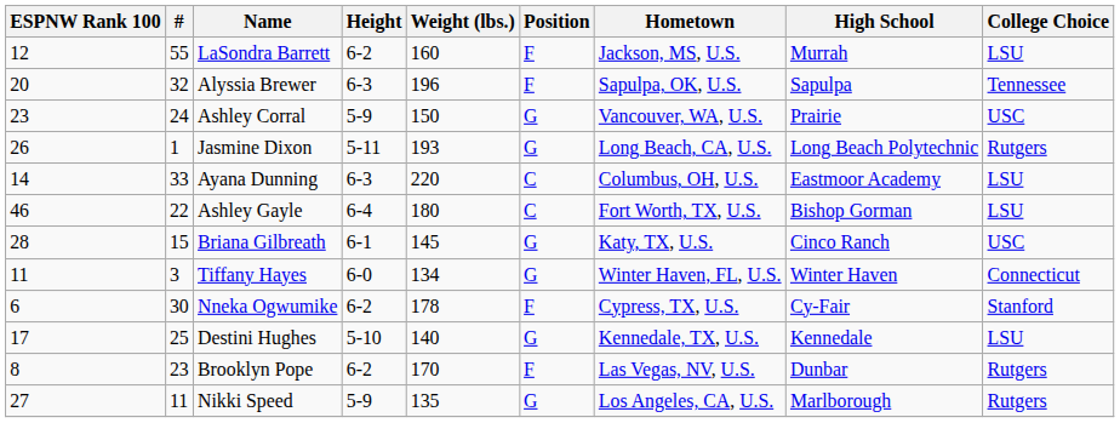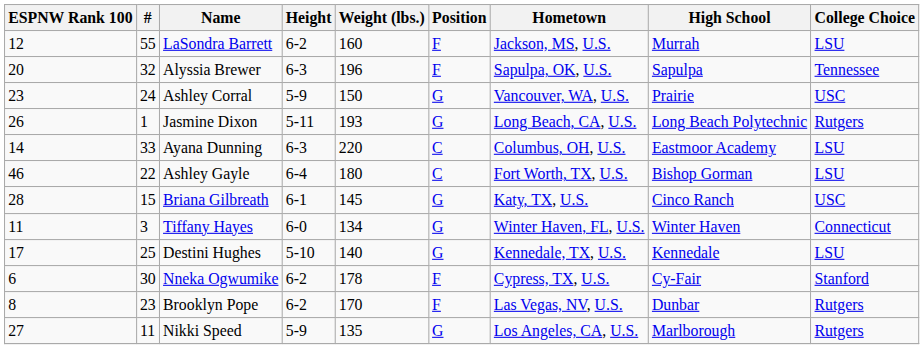 <table class="wikitable sortable" style="font-size: 95%;">
 <tr>
 <th>ESPNW Rank 100</th>
 <th>#</th>
 <th>Name</th>
 <th>Height</th>
 <th>Weight (lbs.)</th>
 <th>Position</th>
 <th>Hometown</th>
 <th>High School</th>
 <th>College Choice</th>
 </tr>
 <tr>
 <td>12</td>
 <td>55</td>
 <td><a href='#'>LaSondra Barrett</a></td>
 <td>6-2</td>
 <td>160</td>
 <td><a href='#'>F</a></td>
 <td><a href='#'>Jackson, MS</a>, <a href='#'>U.S.</a></td>
 <td><a href='#'>Murrah</a></td>
 <td><a href='#'>LSU</a></td>
 </tr>
 <tr>
 <td>20</td>
 <td>32</td>
 <td>Alyssia Brewer</td>
 <td>6-3</td>
 <td>196</td>
 <td><a href='#'>F</a></td>
 <td><a href='#'>Sapulpa, OK</a>, <a href='#'>U.S.</a></td>
 <td><a href='#'>Sapulpa</a></td>
 <td><a href='#'>Tennessee</a></td>
 </tr>
 <tr>
 <td>23</td>
 <td>24</td>
 <td>Ashley Corral</td>
 <td>5-9</td>
 <td>150</td>
 <td><a href='#'>G</a></td>
 <td><a href='#'>Vancouver, WA</a>, <a href='#'>U.S.</a></td>
 <td><a href='#'>Prairie</a></td>
 <td><a href='#'>USC</a></td>
 </tr>
 <tr>
 <td>26</td>
 <td>1</td>
 <td>Jasmine Dixon</td>
 <td>5-11</td>
 <td>193</td>
 <td><a href='#'>G</a></td>
 <td><a href='#'>Long Beach, CA</a>, <a href='#'>U.S.</a></td>
 <td><a href='#'>Long Beach Polytechnic</a></td>
 <td><a href='#'>Rutgers</a></td>
 </tr>
 <tr>
 <td>14</td>
 <td>33</td>
 <td>Ayana Dunning</td>
 <td>6-3</td>
 <td>220</td>
 <td><a href='#'>C</a></td>
 <td><a href='#'>Columbus, OH</a>, <a href='#'>U.S.</a></td>
 <td><a href='#'>Eastmoor Academy</a></td>
 <td><a href='#'>LSU</a></td>
 </tr>
 <tr>
 <td>46</td>
 <td>22</td>
 <td>Ashley Gayle</td>
 <td>6-4</td>
 <td>180</td>
 <td><a href='#'>C</a></td>
 <td><a href='#'>Fort Worth, TX</a>, <a href='#'>U.S.</a></td>
 <td><a href='#'>Bishop Gorman</a></td>
 <td><a href='#'>LSU</a></td>
 </tr>
 <tr>
 <td>28</td>
 <td>15</td>
 <td><a href='#'>Briana Gilbreath</a></td>
 <td>6-1</td>
 <td>145</td>
 <td><a href='#'>G</a></td>
 <td><a href='#'>Katy, TX</a>, <a href='#'>U.S.</a></td>
 <td><a href='#'>Cinco Ranch</a></td>
 <td><a href='#'>USC</a></td>
 </tr>
 <tr>
 <td>11</td>
 <td>3</td>
 <td><a href='#'>Tiffany Hayes</a></td>
 <td>6-0</td>
 <td>134</td>
 <td><a href='#'>G</a></td>
 <td><a href='#'>Winter Haven, FL</a>, <a href='#'>U.S.</a></td>
 <td><a href='#'>Winter Haven</a></td>
 <td><a href='#'>Connecticut</a></td>
 </tr>
 <tr>
+<td>17</td>
+<td>25</td>
+<td>Destini Hughes</td>
+<td>5-10</td>
+<td>140</td>
+<td><a href='#'>G</a></td>
+<td><a href='#'>Kennedale, TX</a>, <a href='#'>U.S.</a></td>
+<td><a href='#'>Kennedale</a></td>
+<td><a href='#'>LSU</a></td>
+</tr>
+<tr>
 <td>6</td>
 <td>30</td>
 <td><a href='#'>Nneka Ogwumike</a></td>
 <td>6-2</td>
 <td>178</td>
 <td><a href='#'>F</a></td>
 <td><a href='#'>Cypress, TX</a>, <a href='#'>U.S.</a></td>
 <td><a href='#'>Cy-Fair</a></td>
 <td><a href='#'>Stanford</a></td>
-</tr>
-<tr>
-<td>17</td>
-<td>25</td>
-<td>Destini Hughes</td>
-<td>5-10</td>
-<td>140</td>
-<td><a href='#'>G</a></td>
-<td><a href='#'>Kennedale, TX</a>, <a href='#'>U.S.</a></td>
-<td><a href='#'>Kennedale</a></td>
-<td><a href='#'>LSU</a></td>
 </tr>
 <tr>
 <td>8</td>
 <td>23</td>
 <td>Brooklyn Pope</td>
 <td>6-2</td>
 <td>170</td>
 <td><a href='#'>F</a></td>
 <td><a href='#'>Las Vegas, NV</a>, <a href='#'>U.S.</a></td>
 <td><a href='#'>Dunbar</a></td>
 <td><a href='#'>Rutgers</a></td>
 </tr>
 <tr>
 <td>27</td>
 <td>11</td>
 <td>Nikki Speed</td>
 <td>5-9</td>
 <td>135</td>
 <td><a href='#'>G</a></td>
 <td><a href='#'>Los Angeles, CA</a>, <a href='#'>U.S.</a></td>
 <td><a href='#'>Marlborough</a></td>
 <td><a href='#'>Rutgers</a></td>
 </tr>
 <tr>
 </tr>
 </table>
